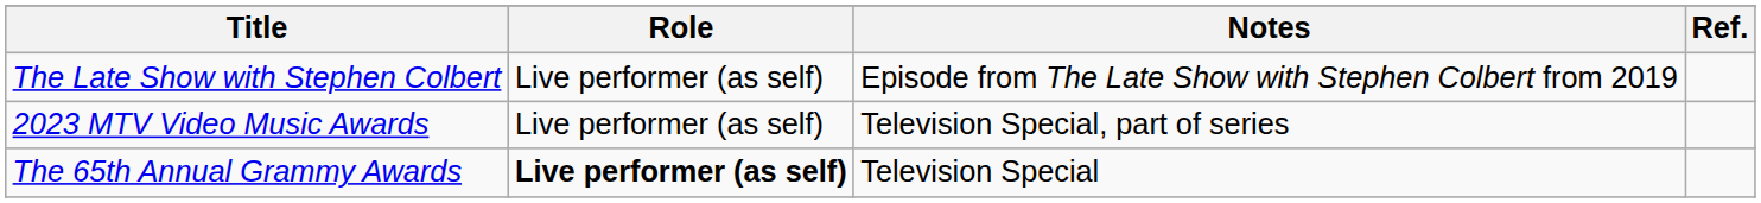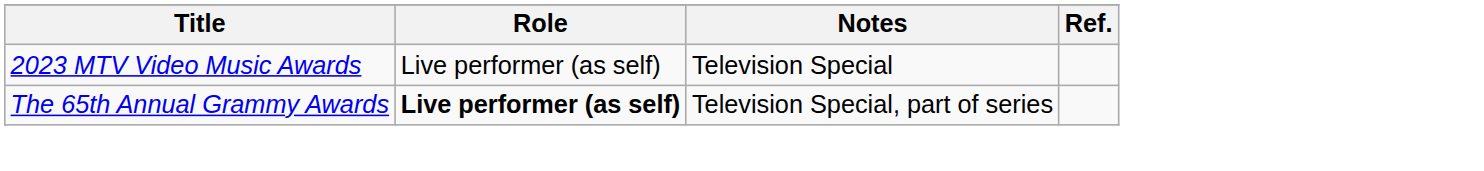 <table class="wikitable">
 <tr>
 </tr>
 <tr>
 <th>Title</th>
 <th>Role</th>
 <th>Notes</th>
 <th>Ref.</th>
 </tr>
 <tr>
-<td><em><a href='#'>The Late Show with Stephen Colbert</a></em></td>
-<td>Live performer (as self)</td>
-<td>Episode from <em>The Late Show with Stephen Colbert</em> from 2019</td>
-<td></td>
-</tr>
-<tr>
 <td><em><a href='#'>2023 MTV Video Music Awards</a></em></td>
 <td>Live performer (as self)</td>
-<td>Television Special, part of series</td>
+<td>Television Special</td>
 <td></td>
 </tr>
 <tr>
 <td><em><a href='#'>The 65th Annual Grammy Awards</a></em></td>
 <td><strong>Live performer (as self)</strong></td>
-<td>Television Special</td>
+<td>Television Special, part of series</td>
 <td></td>
 </tr>
 </table>
